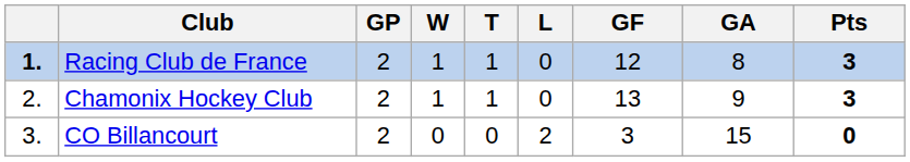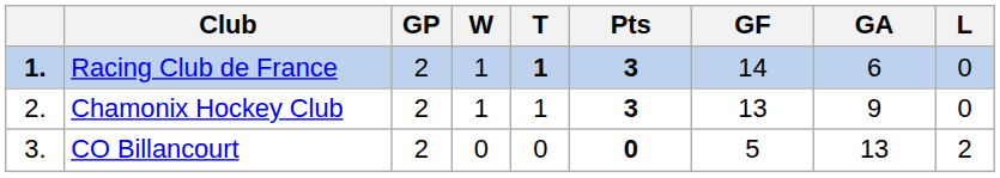 <table class="wikitable">
 <tr>
 <th width="30"></th>
 <th width="200">Club</th>
 <th width="30">GP</th>
 <th width="30">W</th>
 <th width="30">T</th>
-<th width="30">L</th>
+<th width="70">Pts</th>
 <th width="70">GF</th>
 <th width="70">GA</th>
-<th width="70">Pts</th>
+<th width="30">L</th>
 </tr>
 <tr bgcolor="#BCD2EE" align="center">
 <td><strong>1.</strong></td>
 <td align="left"><a href='#'>Racing Club de France</a></td>
 <td>2</td>
 <td>1</td>
-<td>1</td>
+<td><strong>1</strong></td>
+<td><strong>3</strong></td>
+<td>14</td>
+<td>6</td>
 <td>0</td>
-<td>12</td>
-<td>8</td>
-<td><strong>3</strong></td>
 </tr>
 <tr bgcolor="#FFFFFF" align="center">
 <td>2.</td>
 <td align="left"><a href='#'>Chamonix Hockey Club</a></td>
 <td>2</td>
 <td>1</td>
 <td>1</td>
-<td>0</td>
+<td><strong>3</strong></td>
 <td>13</td>
 <td>9</td>
-<td><strong>3</strong></td>
+<td>0</td>
 </tr>
 <tr bgcolor="#FFFFFF" align="center">
 <td>3.</td>
 <td align="left"><a href='#'>CO Billancourt</a></td>
 <td>2</td>
 <td>0</td>
 <td>0</td>
+<td><strong>0</strong></td>
+<td>5</td>
+<td>13</td>
 <td>2</td>
-<td>3</td>
-<td>15</td>
-<td><strong>0</strong></td>
 </tr>
 </table>
